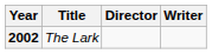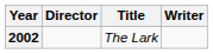 <table class="wikitable plainrowheaders">
 <tr>
 <th scope="col">Year</th>
+<th scope="col">Director</th>
 <th scope="col">Title</th>
-<th scope="col">Director</th>
 <th scope="col">Writer</th>
 </tr>
 <tr>
 <th scope="row">2002</th>
+<td></td>
 <td><em>The Lark</em></td>
-<td></td>
 <td></td>
 </tr>
 </table>
